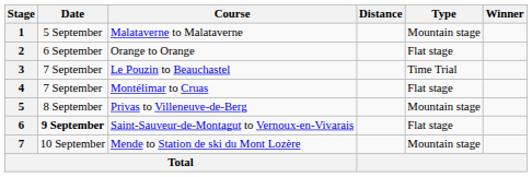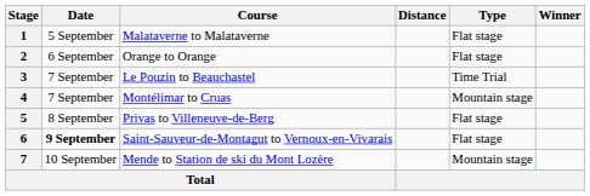 <table class=wikitable>
 <tr>
 <th>Stage</th>
 <th>Date</th>
 <th>Course</th>
 <th>Distance</th>
 <th>Type</th>
 <th>Winner</th>
 </tr>
 <tr>
 <th align=center>1</th>
 <td align=center>5 September</td>
 <td><a href='#'>Malataverne</a> to Malataverne</td>
 <td align=center></td>
-<td>Mountain stage</td>
+<td>Flat stage</td>
 <td></td>
 </tr>
 <tr>
 <th align=center>2</th>
 <td align=center>6 September</td>
 <td>Orange to Orange</td>
 <td align=center></td>
 <td>Flat stage</td>
 <td></td>
 </tr>
 <tr>
 <th align=center>3</th>
 <td align=center>7 September</td>
 <td><a href='#'>Le Pouzin</a> to <a href='#'>Beauchastel</a></td>
 <td align=center></td>
 <td>Time Trial</td>
 <td></td>
 </tr>
 <tr>
 <th align=center>4</th>
 <td align=center>7 September</td>
 <td><a href='#'>Montélimar</a> to <a href='#'>Cruas</a></td>
 <td align=center></td>
-<td>Flat stage</td>
+<td>Mountain stage</td>
 <td></td>
 </tr>
 <tr>
 <th align=center>5</th>
 <td align=center>8 September</td>
 <td><a href='#'>Privas</a> to <a href='#'>Villeneuve-de-Berg</a></td>
 <td align=center></td>
-<td>Mountain stage</td>
+<td>Flat stage</td>
 <td></td>
 </tr>
 <tr>
 <th align=center>6</th>
 <td align=center><strong>9 September</strong></td>
 <td><a href='#'>Saint-Sauveur-de-Montagut</a> to <a href='#'>Vernoux-en-Vivarais</a></td>
 <td align=center></td>
 <td>Flat stage</td>
 <td></td>
 </tr>
 <tr>
 <th align=center>7</th>
 <td align=center>10 September</td>
 <td><a href='#'>Mende</a> to <a href='#'>Station de ski du Mont Lozère</a></td>
 <td align=center></td>
 <td>Mountain stage</td>
 <td></td>
 </tr>
 <tr>
 <th colspan=3>Total</th>
 <th colspan=5></th>
 </tr>
 </table>
